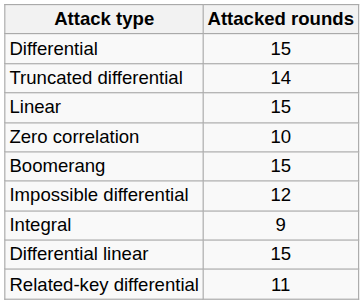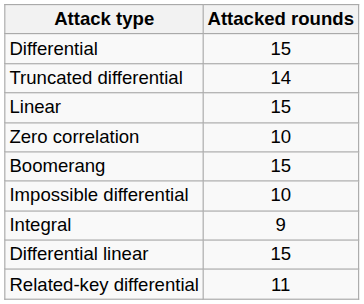 <table class="wikitable" style="margin-left: auto; margin-right:auto; border: none;">
 <tr>
 <th>Attack type</th>
 <th>Attacked rounds</th>
 </tr>
 <tr>
 <td>Differential</td>
 <td style="text-align:center;">15</td>
 </tr>
 <tr>
 <td>Truncated differential</td>
 <td style="text-align:center;">14</td>
 </tr>
 <tr>
 <td>Linear</td>
 <td style="text-align:center;">15</td>
 </tr>
 <tr>
 <td>Zero correlation</td>
 <td style="text-align:center;">10</td>
 </tr>
 <tr>
 <td>Boomerang</td>
 <td style="text-align:center;">15</td>
 </tr>
 <tr>
 <td>Impossible differential</td>
-<td style="text-align:center;">12</td>
+<td style="text-align:center;">10</td>
 </tr>
 <tr>
 <td>Integral</td>
 <td style="text-align:center;">9</td>
 </tr>
 <tr>
 <td>Differential linear</td>
 <td style="text-align:center;">15</td>
 </tr>
 <tr>
 <td>Related-key differential</td>
 <td style="text-align:center;">11</td>
 </tr>
 </table>
